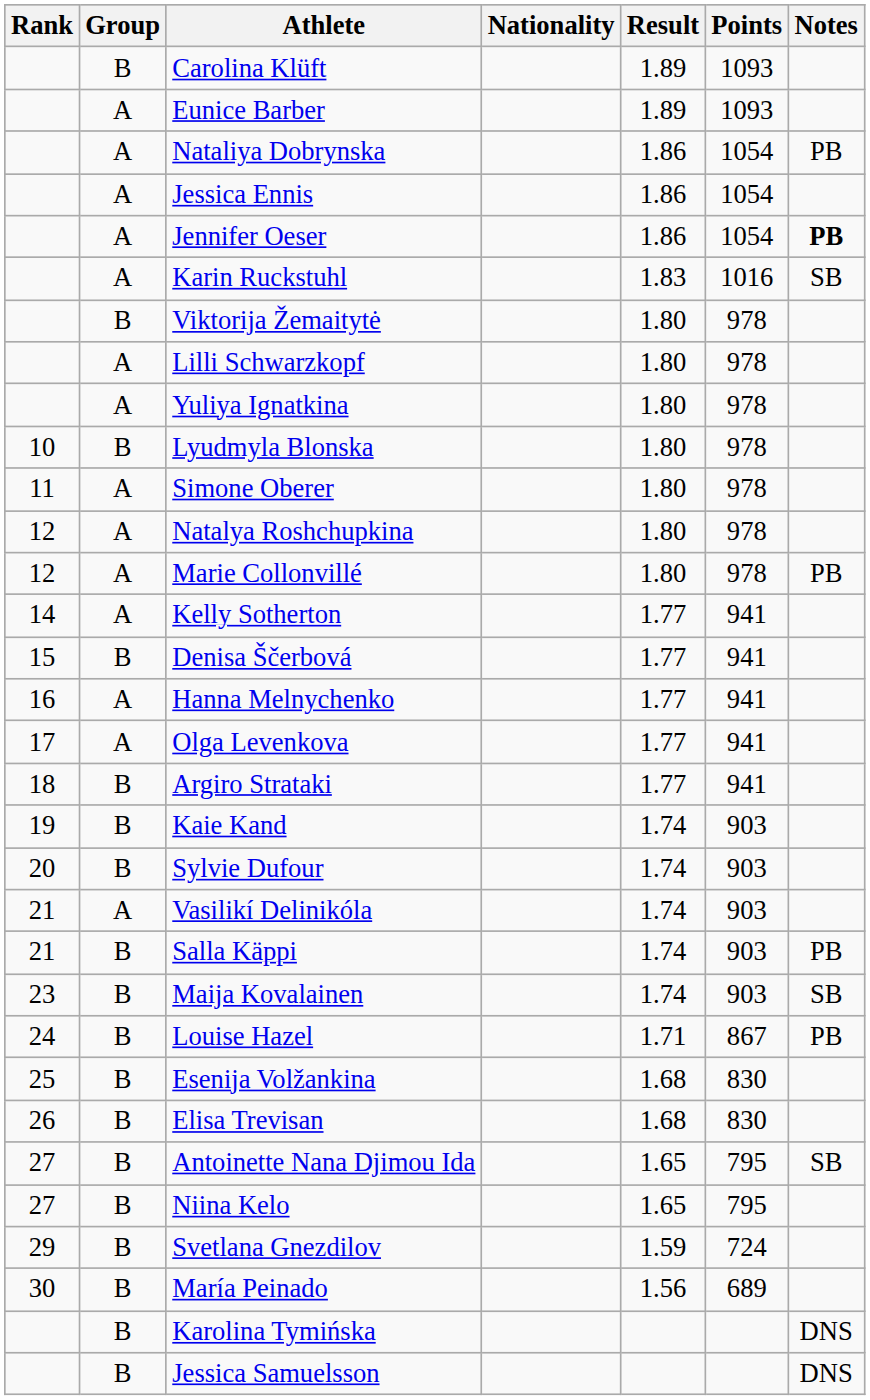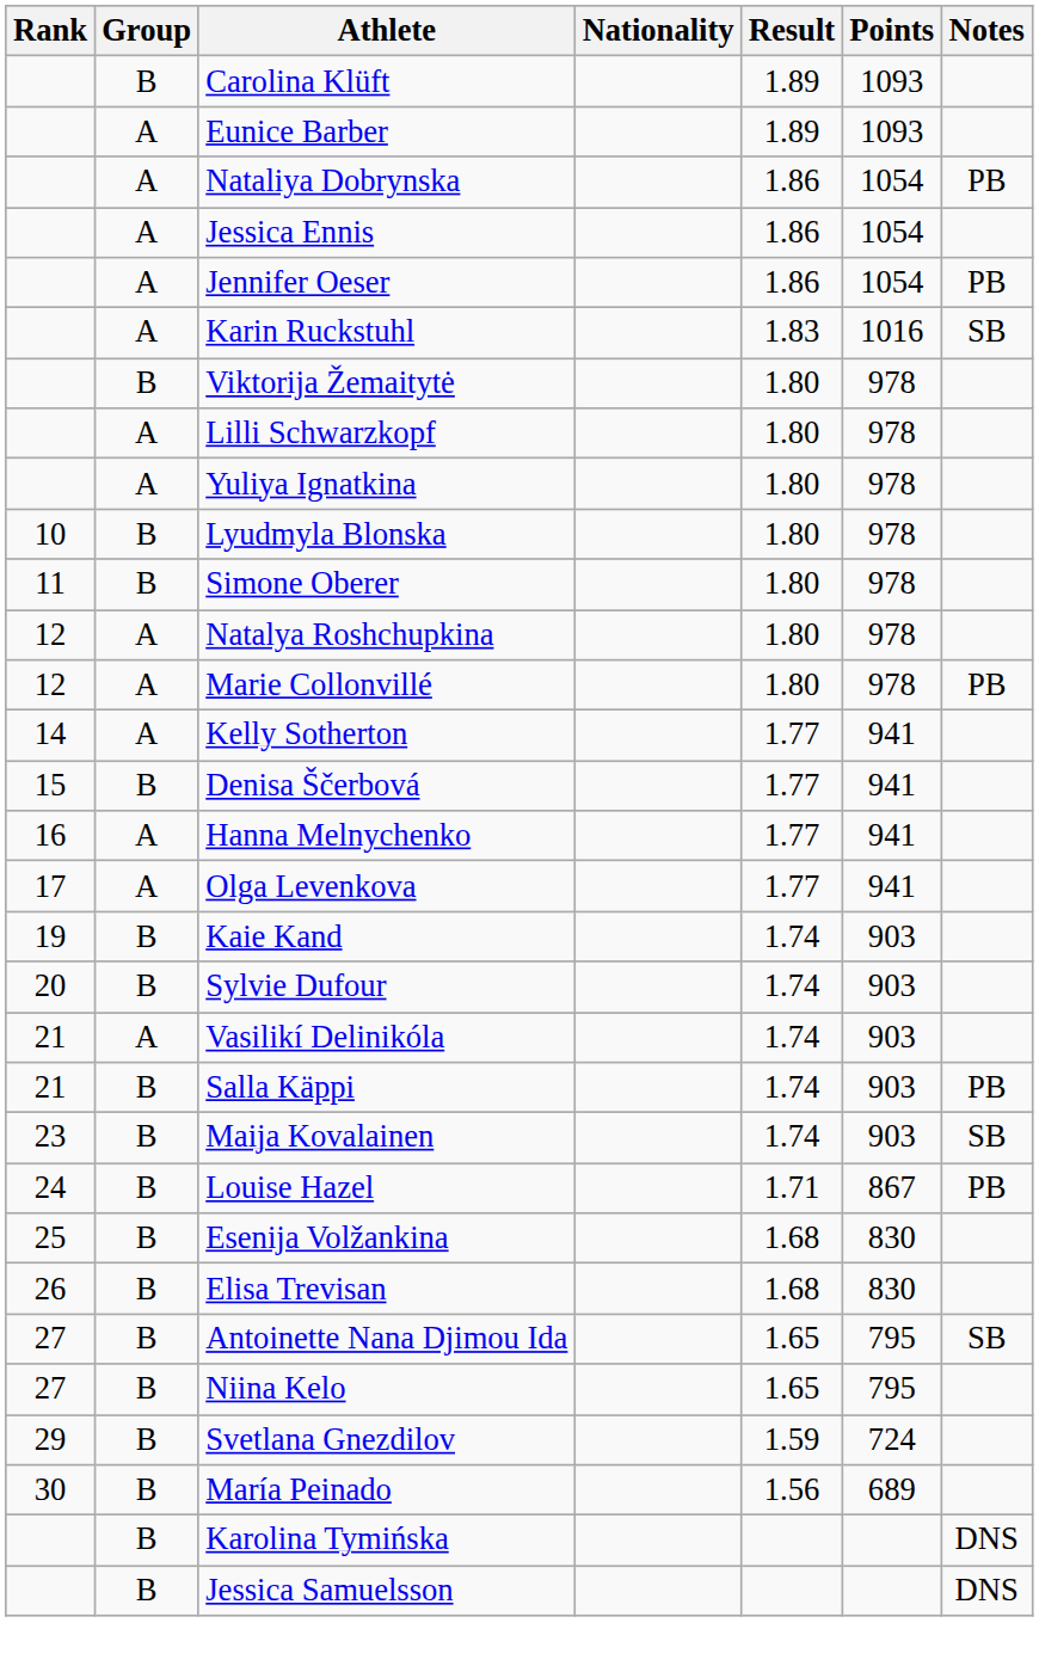 <table class="wikitable sortable" style="text-align:center">
 <tr>
 <th>Rank</th>
 <th>Group</th>
 <th>Athlete</th>
 <th>Nationality</th>
 <th>Result</th>
 <th>Points</th>
 <th>Notes</th>
 </tr>
 <tr>
 <td></td>
 <td>B</td>
 <td align=left><a href='#'>Carolina Klüft</a></td>
 <td align=left></td>
 <td>1.89</td>
 <td>1093</td>
 <td></td>
 </tr>
 <tr>
 <td></td>
 <td>A</td>
 <td align=left><a href='#'>Eunice Barber</a></td>
 <td align=left></td>
 <td>1.89</td>
 <td>1093</td>
 <td></td>
 </tr>
 <tr>
 <td></td>
 <td>A</td>
 <td align=left><a href='#'>Nataliya Dobrynska</a></td>
 <td align=left></td>
 <td>1.86</td>
 <td>1054</td>
 <td>PB</td>
 </tr>
 <tr>
 <td></td>
 <td>A</td>
 <td align=left><a href='#'>Jessica Ennis</a></td>
 <td align=left></td>
 <td>1.86</td>
 <td>1054</td>
 <td></td>
 </tr>
 <tr>
 <td></td>
 <td>A</td>
 <td align=left><a href='#'>Jennifer Oeser</a></td>
 <td align=left></td>
 <td>1.86</td>
 <td>1054</td>
-<td><strong>PB</strong></td>
+<td>PB</td>
 </tr>
 <tr>
 <td></td>
 <td>A</td>
 <td align=left><a href='#'>Karin Ruckstuhl</a></td>
 <td align=left></td>
 <td>1.83</td>
 <td>1016</td>
 <td>SB</td>
 </tr>
 <tr>
 <td></td>
 <td>B</td>
 <td align=left><a href='#'>Viktorija Žemaitytė</a></td>
 <td align=left></td>
 <td>1.80</td>
 <td>978</td>
 <td></td>
 </tr>
 <tr>
 <td></td>
 <td>A</td>
 <td align=left><a href='#'>Lilli Schwarzkopf</a></td>
 <td align=left></td>
 <td>1.80</td>
 <td>978</td>
 <td></td>
 </tr>
 <tr>
 <td></td>
 <td>A</td>
 <td align=left><a href='#'>Yuliya Ignatkina</a></td>
 <td align=left></td>
 <td>1.80</td>
 <td>978</td>
 <td></td>
 </tr>
 <tr>
 <td>10</td>
 <td>B</td>
 <td align=left><a href='#'>Lyudmyla Blonska</a></td>
 <td align=left></td>
 <td>1.80</td>
 <td>978</td>
 <td></td>
 </tr>
 <tr>
 <td>11</td>
-<td>A</td>
+<td>B</td>
 <td align=left><a href='#'>Simone Oberer</a></td>
 <td align=left></td>
 <td>1.80</td>
 <td>978</td>
 <td></td>
 </tr>
 <tr>
 <td>12</td>
 <td>A</td>
 <td align=left><a href='#'>Natalya Roshchupkina</a></td>
 <td align=left></td>
 <td>1.80</td>
 <td>978</td>
 <td></td>
 </tr>
 <tr>
 <td>12</td>
 <td>A</td>
 <td align=left><a href='#'>Marie Collonvillé</a></td>
 <td align=left></td>
 <td>1.80</td>
 <td>978</td>
 <td>PB</td>
 </tr>
 <tr>
 <td>14</td>
 <td>A</td>
 <td align=left><a href='#'>Kelly Sotherton</a></td>
 <td align=left></td>
 <td>1.77</td>
 <td>941</td>
 <td></td>
 </tr>
 <tr>
 <td>15</td>
 <td>B</td>
 <td align=left><a href='#'>Denisa Ščerbová</a></td>
 <td align=left></td>
 <td>1.77</td>
 <td>941</td>
 <td></td>
 </tr>
 <tr>
 <td>16</td>
 <td>A</td>
 <td align=left><a href='#'>Hanna Melnychenko</a></td>
 <td align=left></td>
 <td>1.77</td>
 <td>941</td>
 <td></td>
 </tr>
 <tr>
 <td>17</td>
 <td>A</td>
 <td align=left><a href='#'>Olga Levenkova</a></td>
-<td align=left></td>
-<td>1.77</td>
-<td>941</td>
-<td></td>
-</tr>
-<tr>
-<td>18</td>
-<td>B</td>
-<td align=left><a href='#'>Argiro Strataki</a></td>
 <td align=left></td>
 <td>1.77</td>
 <td>941</td>
 <td></td>
 </tr>
 <tr>
 <td>19</td>
 <td>B</td>
 <td align=left><a href='#'>Kaie Kand</a></td>
 <td align=left></td>
 <td>1.74</td>
 <td>903</td>
 <td></td>
 </tr>
 <tr>
 <td>20</td>
 <td>B</td>
 <td align=left><a href='#'>Sylvie Dufour</a></td>
 <td align=left></td>
 <td>1.74</td>
 <td>903</td>
 <td></td>
 </tr>
 <tr>
 <td>21</td>
 <td>A</td>
 <td align=left><a href='#'>Vasilikí Delinikóla</a></td>
 <td align=left></td>
 <td>1.74</td>
 <td>903</td>
 <td></td>
 </tr>
 <tr>
 <td>21</td>
 <td>B</td>
 <td align=left><a href='#'>Salla Käppi</a></td>
 <td align=left></td>
 <td>1.74</td>
 <td>903</td>
 <td>PB</td>
 </tr>
 <tr>
 <td>23</td>
 <td>B</td>
 <td align=left><a href='#'>Maija Kovalainen</a></td>
 <td align=left></td>
 <td>1.74</td>
 <td>903</td>
 <td>SB</td>
 </tr>
 <tr>
 <td>24</td>
 <td>B</td>
 <td align=left><a href='#'>Louise Hazel</a></td>
 <td align=left></td>
 <td>1.71</td>
 <td>867</td>
 <td>PB</td>
 </tr>
 <tr>
 <td>25</td>
 <td>B</td>
 <td align=left><a href='#'>Esenija Volžankina</a></td>
 <td align=left></td>
 <td>1.68</td>
 <td>830</td>
 <td></td>
 </tr>
 <tr>
 <td>26</td>
 <td>B</td>
 <td align=left><a href='#'>Elisa Trevisan</a></td>
 <td align=left></td>
 <td>1.68</td>
 <td>830</td>
 <td></td>
 </tr>
 <tr>
 <td>27</td>
 <td>B</td>
 <td align=left><a href='#'>Antoinette Nana Djimou Ida</a></td>
 <td align=left></td>
 <td>1.65</td>
 <td>795</td>
 <td>SB</td>
 </tr>
 <tr>
 <td>27</td>
 <td>B</td>
 <td align=left><a href='#'>Niina Kelo</a></td>
 <td align=left></td>
 <td>1.65</td>
 <td>795</td>
 <td></td>
 </tr>
 <tr>
 <td>29</td>
 <td>B</td>
 <td align=left><a href='#'>Svetlana Gnezdilov</a></td>
 <td align=left></td>
 <td>1.59</td>
 <td>724</td>
 <td></td>
 </tr>
 <tr>
 <td>30</td>
 <td>B</td>
 <td align=left><a href='#'>María Peinado</a></td>
 <td align=left></td>
 <td>1.56</td>
 <td>689</td>
 <td></td>
 </tr>
 <tr>
 <td></td>
 <td>B</td>
 <td align=left><a href='#'>Karolina Tymińska</a></td>
 <td align=left></td>
 <td></td>
 <td></td>
 <td>DNS</td>
 </tr>
 <tr>
 <td></td>
 <td>B</td>
 <td align=left><a href='#'>Jessica Samuelsson</a></td>
 <td align=left></td>
 <td></td>
 <td></td>
 <td>DNS</td>
 </tr>
 </table>
